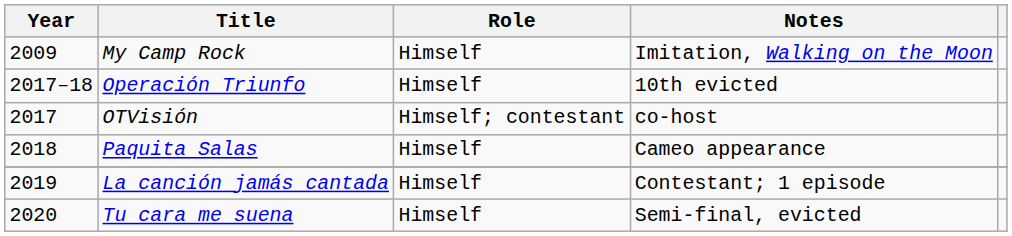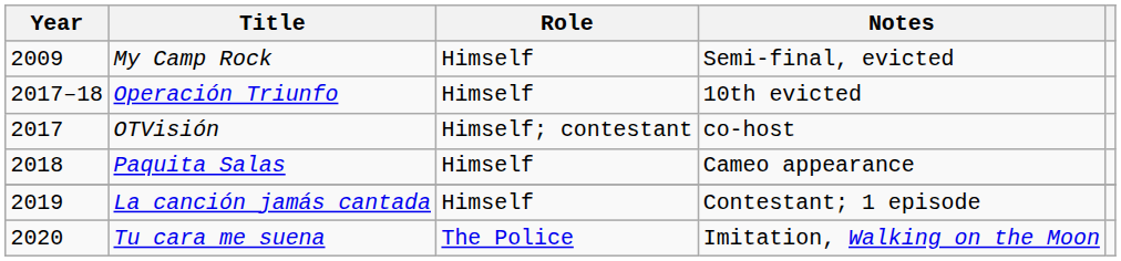 <table class="wikitable sortable">
 <tr>
 <th>Year</th>
 <th>Title</th>
 <th>Role</th>
 <th class="unsortable">Notes</th>
 <th></th>
 </tr>
 <tr>
 <td>2009</td>
 <td><em>My Camp Rock</em></td>
 <td>Himself</td>
-<td>Imitation, <em><a href='#'>Walking on the Moon</a></em></td>
+<td>Semi-final, evicted</td>
 <td></td>
 </tr>
 <tr>
 <td>2017–18</td>
 <td><em><a href='#'>Operación Triunfo</a></em></td>
 <td>Himself</td>
 <td>10th evicted</td>
 <td></td>
 </tr>
 <tr>
 <td>2017</td>
 <td><em>OTVisión</em></td>
 <td>Himself; contestant</td>
 <td>co-host</td>
 <td></td>
 </tr>
 <tr>
 <td>2018</td>
 <td><em><a href='#'>Paquita Salas</a></em></td>
 <td>Himself</td>
 <td>Cameo appearance</td>
 <td></td>
 </tr>
 <tr>
 </tr>
 <tr>
 <td>2019</td>
 <td><em><a href='#'>La canción jamás cantada</a></em></td>
 <td>Himself</td>
 <td>Contestant; 1 episode</td>
 <td></td>
 </tr>
 <tr>
 <td>2020</td>
 <td><em><a href='#'>Tu cara me suena</a></em></td>
-<td>Himself</td>
-<td>Semi-final, evicted</td>
+<td><a href='#'>The Police</a></td>
+<td>Imitation, <em><a href='#'>Walking on the Moon</a></em></td>
 <td></td>
 </tr>
 </table>
